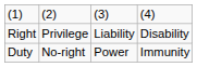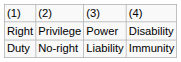 <table class="wikitable">
 <tr>
 <td>(1)</td>
 <td>(2)</td>
 <td>(3)</td>
 <td>(4)</td>
 </tr>
 <tr>
 <td>Right</td>
 <td>Privilege</td>
-<td>Liability</td>
+<td>Power</td>
 <td>Disability</td>
 </tr>
 <tr>
 <td>Duty</td>
 <td>No-right</td>
-<td>Power</td>
+<td>Liability</td>
 <td>Immunity</td>
 </tr>
 </table>
